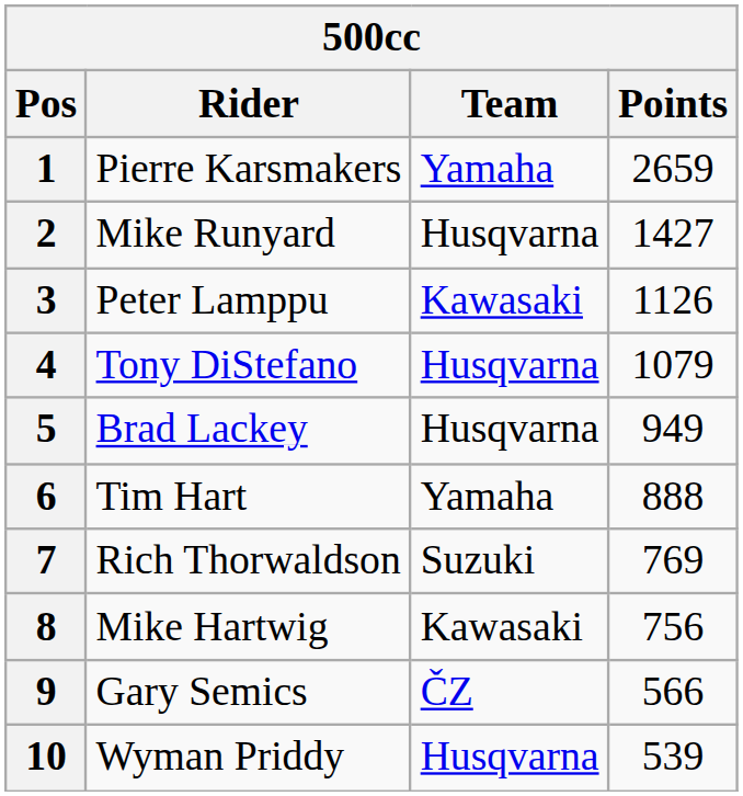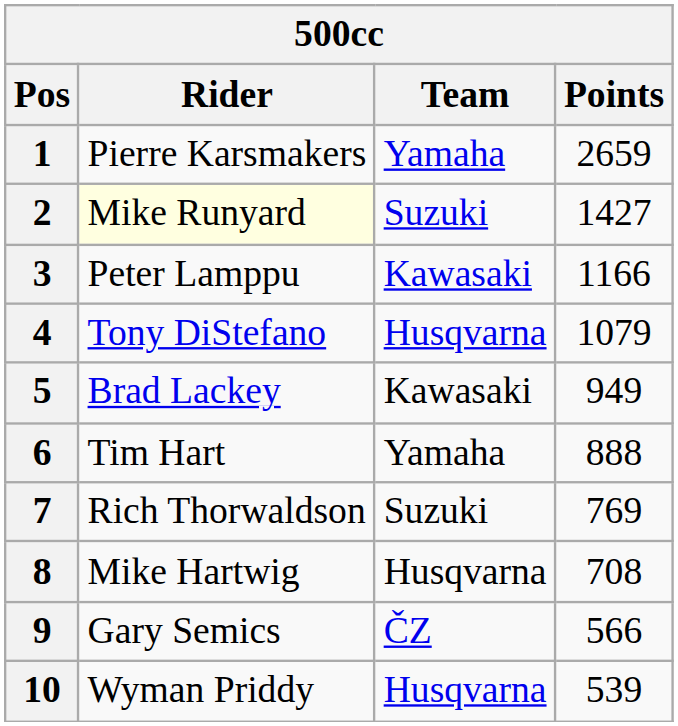 <table class="wikitable">
 <tr>
 <th colspan=4>500cc</th>
 </tr>
 <tr>
 <th align=center>Pos</th>
 <th align=center>Rider</th>
 <th align=center>Team</th>
 <th align=center>Points</th>
 </tr>
 <tr>
 <th>1</th>
 <td> Pierre Karsmakers</td>
 <td><a href='#'>Yamaha</a></td>
 <td align="center">2659</td>
 </tr>
 <tr>
 <th>2</th>
-<td> Mike Runyard</td>
-<td>Husqvarna</td>
+<td style="background: lightyellow;"> Mike Runyard</td>
+<td><a href='#'>Suzuki</a></td>
 <td align="center">1427</td>
 </tr>
 <tr>
 <th>3</th>
 <td> Peter Lamppu</td>
 <td><a href='#'>Kawasaki</a></td>
-<td align="center">1126</td>
+<td align="center">1166</td>
 </tr>
 <tr>
 <th>4</th>
 <td> <a href='#'>Tony DiStefano</a></td>
 <td><a href='#'>Husqvarna</a></td>
 <td align="center">1079</td>
 </tr>
 <tr>
 <th>5</th>
 <td> <a href='#'>Brad Lackey</a></td>
-<td>Husqvarna</td>
+<td>Kawasaki</td>
 <td align="center">949</td>
 </tr>
 <tr>
 <th>6</th>
 <td> Tim Hart</td>
 <td>Yamaha</td>
 <td align="center">888</td>
 </tr>
 <tr>
 <th>7</th>
 <td> Rich Thorwaldson</td>
 <td>Suzuki</td>
 <td align="center">769</td>
 </tr>
 <tr>
 <th>8</th>
 <td> Mike Hartwig</td>
-<td>Kawasaki</td>
-<td align="center">756</td>
+<td>Husqvarna</td>
+<td align="center">708</td>
 </tr>
 <tr>
 <th>9</th>
 <td> Gary Semics</td>
 <td><a href='#'>ČZ</a></td>
 <td align="center">566</td>
 </tr>
 <tr>
 <th>10</th>
 <td> Wyman Priddy</td>
 <td><a href='#'>Husqvarna</a></td>
 <td align="center">539</td>
 </tr>
 <tr>
 </tr>
 </table>
